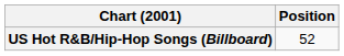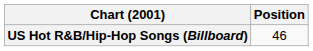 <table class="wikitable plainrowheaders" style="text-align:center">
 <tr>
 <th scope="col">Chart (2001)</th>
 <th scope="col">Position</th>
 </tr>
 <tr>
 <th scope="row">US Hot R&B/Hip-Hop Songs (<em>Billboard</em>)</th>
-<td>52</td>
+<td>46</td>
 </tr>
 </table>
